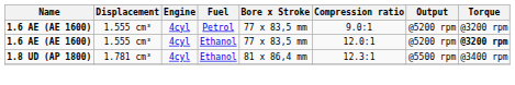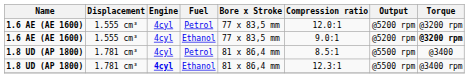 <table class="wikitable" style="text-align:center; font-size:88%;">
 <tr style="background:#dcdcdc; text-align:center; vertical-align:middle;">
 <th>Name</th>
 <th>Displacement</th>
 <th>Engine</th>
 <th>Fuel</th>
 <th>Bore x Stroke</th>
 <th>Compression ratio</th>
 <th>Output</th>
 <th>Torque</th>
 </tr>
 <tr>
 <td><strong>1.6 AE (AE 1600)</strong></td>
 <td>1.555 cm³</td>
 <td><a href='#'>4cyl</a></td>
 <td><a href='#'>Petrol</a></td>
 <td>77 x 83,5 mm</td>
-<td>9.0:1</td>
+<td>12.0:1</td>
 <td> @5200 rpm</td>
 <td> @3200 rpm</td>
 </tr>
 <tr>
 <td><strong>1.6 AE (AE 1600)</strong></td>
 <td>1.555 cm³</td>
 <td><a href='#'>4cyl</a></td>
 <td><a href='#'>Ethanol</a></td>
 <td>77 x 83,5 mm</td>
-<td>12.0:1</td>
+<td>9.0:1</td>
 <td> @5200 rpm</td>
 <td><strong> @3200 rpm</strong></td>
 </tr>
 <tr>
 <td><strong>1.8 UD (AP 1800)</strong></td>
 <td>1.781 cm³</td>
 <td><a href='#'>4cyl</a></td>
+<td><a href='#'>Petrol</a></td>
+<td>81 x 86,4 mm</td>
+<td>8.5:1</td>
+<td> @5500 rpm</td>
+<td> @3400</td>
+</tr>
+<tr>
+<td><strong>1.8 UD (AP 1800)</strong></td>
+<td>1.781 cm³</td>
+<td><strong><a href='#'>4cyl</a></strong></td>
 <td><a href='#'>Ethanol</a></td>
 <td>81 x 86,4 mm</td>
 <td>12.3:1</td>
 <td> @5500 rpm</td>
 <td> @3400 rpm</td>
 </tr>
 <tr>
 </tr>
 </table>
